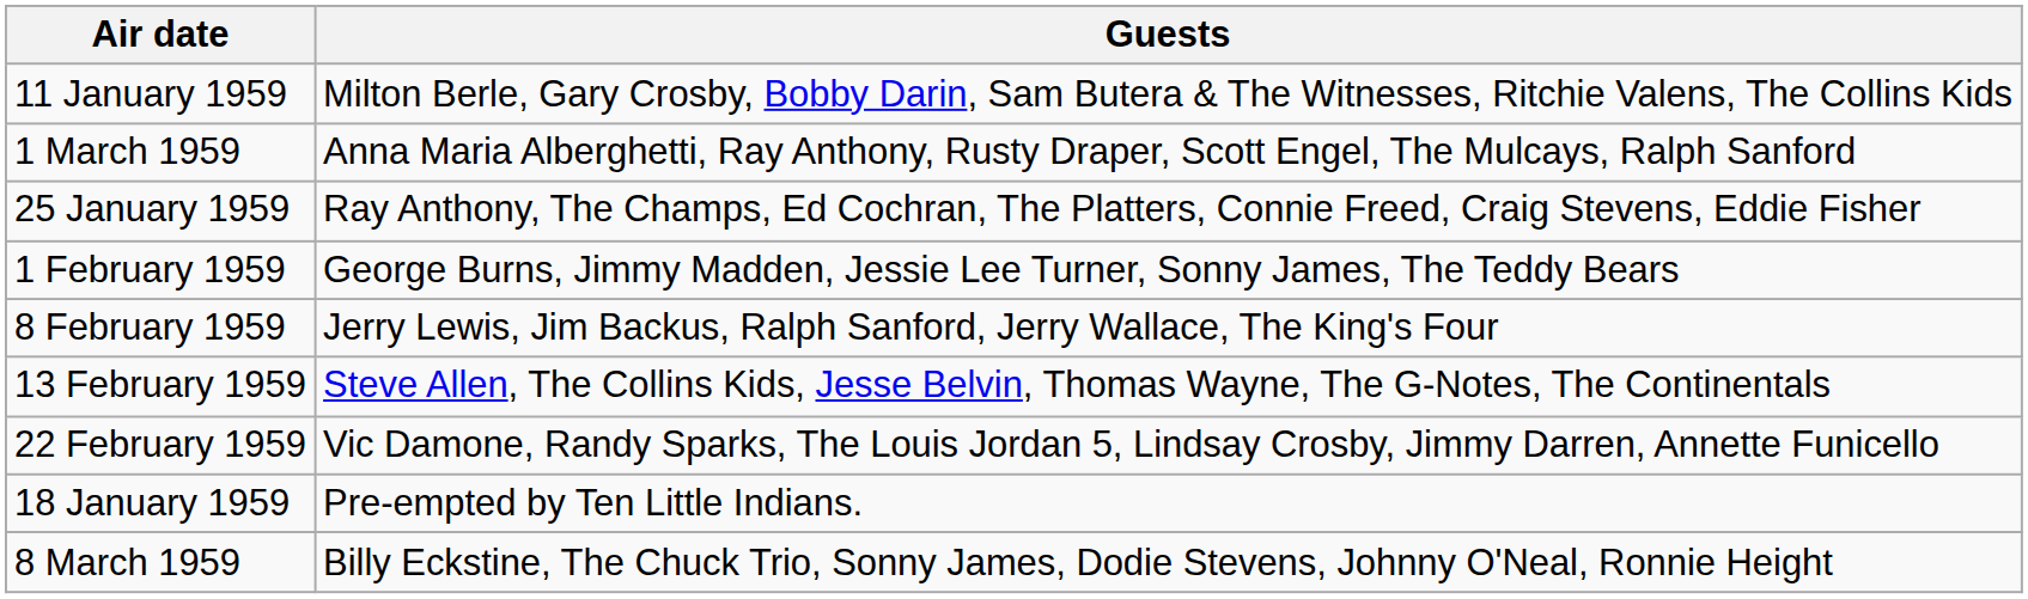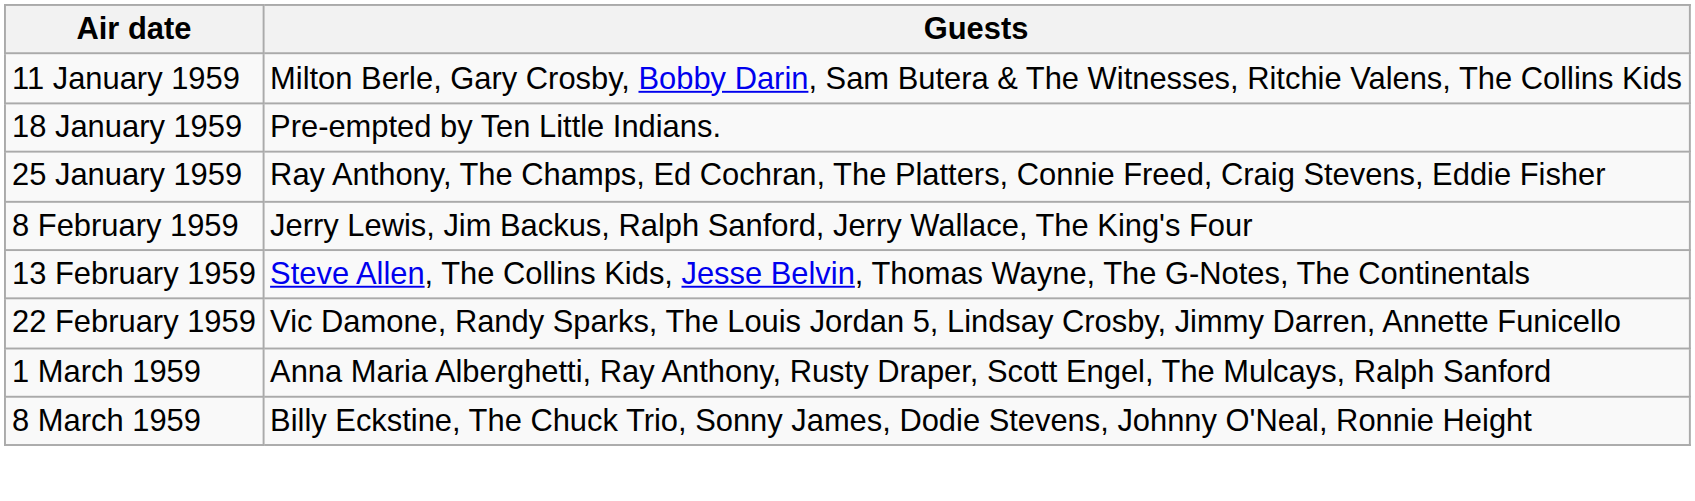 <table class="wikitable">
 <tr>
 <th>Air date</th>
 <th>Guests</th>
 </tr>
 <tr>
 <td>11 January 1959</td>
 <td>Milton Berle, Gary Crosby, <a href='#'>Bobby Darin</a>, Sam Butera & The Witnesses, Ritchie Valens, The Collins Kids</td>
 </tr>
 <tr>
-<td>1 March 1959</td>
-<td>Anna Maria Alberghetti, Ray Anthony, Rusty Draper, Scott Engel, The Mulcays, Ralph Sanford</td>
+<td>18 January 1959</td>
+<td>Pre-empted by Ten Little Indians.</td>
 </tr>
 <tr>
 <td>25 January 1959</td>
 <td>Ray Anthony, The Champs, Ed Cochran, The Platters, Connie Freed, Craig Stevens, Eddie Fisher</td>
-</tr>
-<tr>
-<td>1 February 1959</td>
-<td>George Burns, Jimmy Madden, Jessie Lee Turner, Sonny James, The Teddy Bears</td>
 </tr>
 <tr>
 <td>8 February 1959</td>
 <td>Jerry Lewis, Jim Backus, Ralph Sanford, Jerry Wallace, The King's Four</td>
 </tr>
 <tr>
 <td>13 February 1959</td>
 <td><a href='#'>Steve Allen</a>, The Collins Kids, <a href='#'>Jesse Belvin</a>, Thomas Wayne, The G-Notes, The Continentals</td>
 </tr>
 <tr>
 <td>22 February 1959</td>
 <td>Vic Damone, Randy Sparks, The Louis Jordan 5, Lindsay Crosby, Jimmy Darren, Annette Funicello</td>
 </tr>
 <tr>
-<td>18 January 1959</td>
-<td>Pre-empted by Ten Little Indians.</td>
+<td>1 March 1959</td>
+<td>Anna Maria Alberghetti, Ray Anthony, Rusty Draper, Scott Engel, The Mulcays, Ralph Sanford</td>
 </tr>
 <tr>
 <td>8 March 1959</td>
 <td>Billy Eckstine, The Chuck Trio, Sonny James, Dodie Stevens, Johnny O'Neal, Ronnie Height</td>
 </tr>
 </table>
